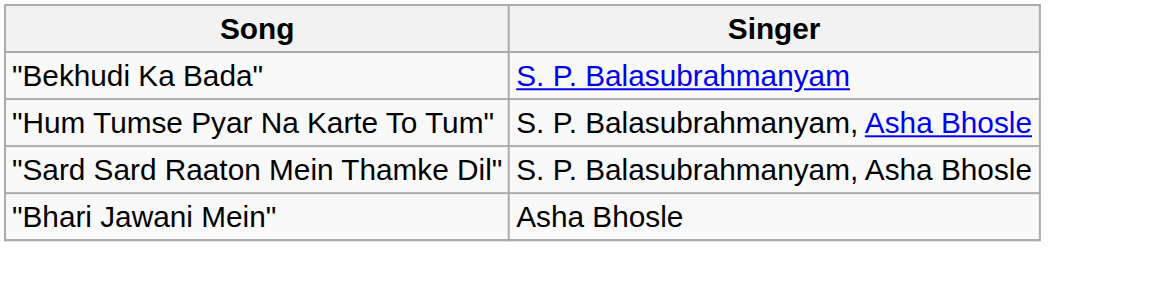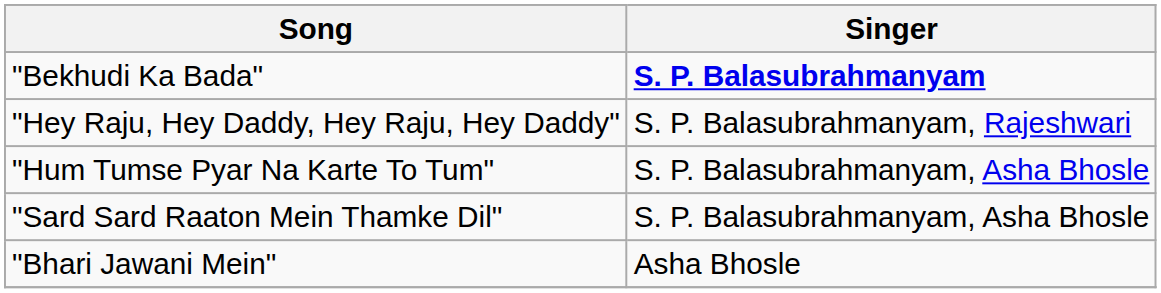 <table class="wikitable" style="font-size:95%;">
 <tr>
 <th>Song</th>
 <th>Singer</th>
 </tr>
 <tr>
 <td>"Bekhudi Ka Bada"</td>
-<td><a href='#'>S. P. Balasubrahmanyam</a></td>
+<td><strong><a href='#'>S. P. Balasubrahmanyam</a></strong></td>
+</tr>
+<tr>
+<td>"Hey Raju, Hey Daddy, Hey Raju, Hey Daddy"</td>
+<td>S. P. Balasubrahmanyam, <a href='#'>Rajeshwari</a></td>
 </tr>
 <tr>
 <td>"Hum Tumse Pyar Na Karte To Tum"</td>
 <td>S. P. Balasubrahmanyam, <a href='#'>Asha Bhosle</a></td>
 </tr>
 <tr>
 <td>"Sard Sard Raaton Mein Thamke Dil"</td>
 <td>S. P. Balasubrahmanyam, Asha Bhosle</td>
 </tr>
 <tr>
 <td>"Bhari Jawani Mein"</td>
 <td>Asha Bhosle</td>
 </tr>
 <tr>
 </tr>
 </table>
